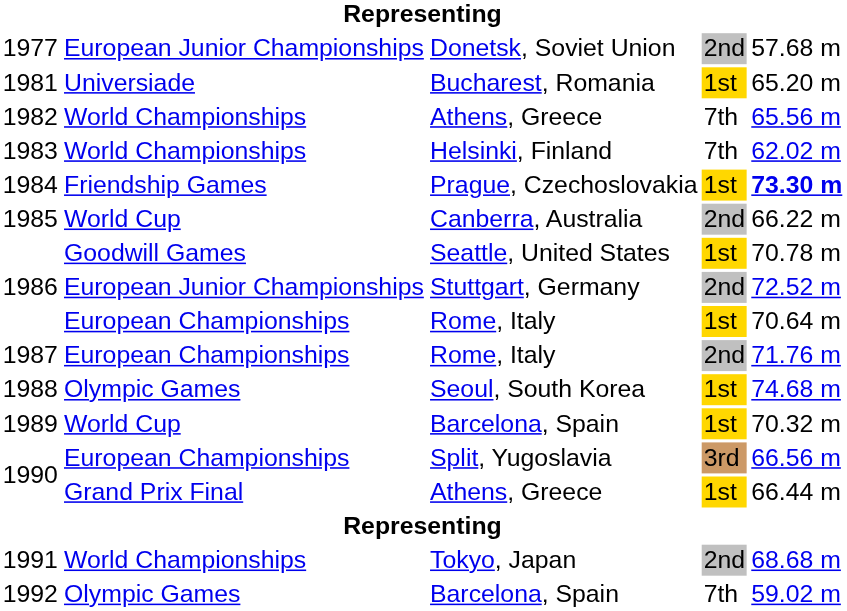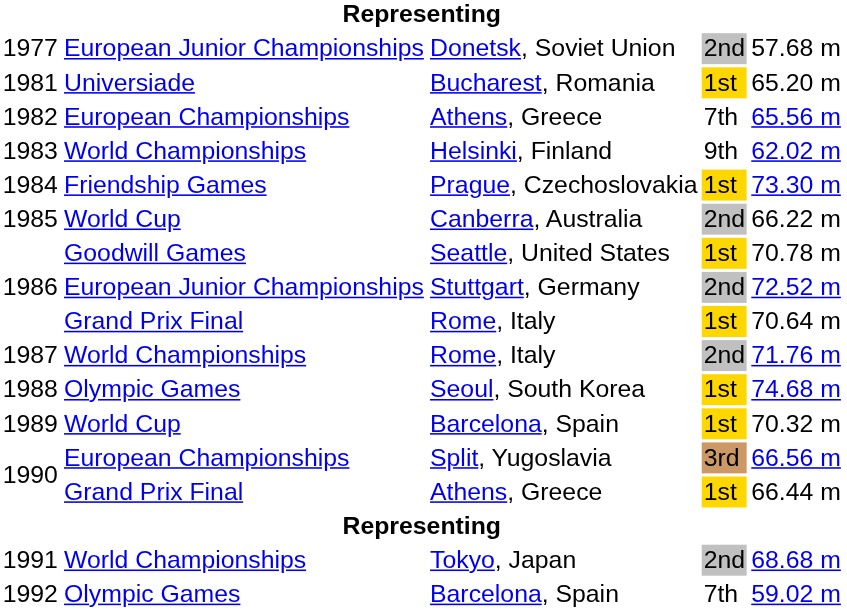 <table>
 <tr>
 <th colspan=6>Representing </th>
 </tr>
 <tr>
 <td>1977</td>
 <td><a href='#'>European Junior Championships</a></td>
 <td><a href='#'>Donetsk</a>, Soviet Union</td>
 <td bgcolor=silver>2nd</td>
 <td>57.68 m</td>
 </tr>
 <tr>
 <td>1981</td>
 <td><a href='#'>Universiade</a></td>
 <td><a href='#'>Bucharest</a>, Romania</td>
 <td bgcolor=gold>1st</td>
 <td>65.20 m</td>
 </tr>
 <tr>
 <td>1982</td>
-<td><a href='#'>World Championships</a></td>
+<td><a href='#'>European Championships</a></td>
 <td><a href='#'>Athens</a>, Greece</td>
 <td>7th</td>
 <td><a href='#'>65.56 m</a></td>
 </tr>
 <tr>
 <td>1983</td>
 <td><a href='#'>World Championships</a></td>
 <td><a href='#'>Helsinki</a>, Finland</td>
-<td>7th</td>
+<td>9th</td>
 <td><a href='#'>62.02 m</a></td>
 </tr>
 <tr>
 <td>1984</td>
 <td><a href='#'>Friendship Games</a></td>
 <td><a href='#'>Prague</a>, Czechoslovakia</td>
 <td bgcolor=gold>1st</td>
-<td><strong><a href='#'>73.30 m</a></strong></td>
+<td><a href='#'>73.30 m</a></td>
 </tr>
 <tr>
 <td>1985</td>
 <td><a href='#'>World Cup</a></td>
 <td><a href='#'>Canberra</a>, Australia</td>
 <td bgcolor=silver>2nd</td>
 <td>66.22 m</td>
 </tr>
 <tr>
 <td rowspan=3>1986</td>
 <td><a href='#'>Goodwill Games</a></td>
 <td><a href='#'>Seattle</a>, United States</td>
 <td bgcolor=gold>1st</td>
 <td>70.78 m</td>
 </tr>
 <tr>
 <td><a href='#'>European Junior Championships</a></td>
 <td><a href='#'>Stuttgart</a>, Germany</td>
 <td bgcolor=silver>2nd</td>
 <td><a href='#'>72.52 m</a></td>
 </tr>
 <tr>
-<td><a href='#'>European Championships</a></td>
+<td><a href='#'>Grand Prix Final</a></td>
 <td><a href='#'>Rome</a>, Italy</td>
 <td bgcolor=gold>1st</td>
 <td>70.64 m</td>
 </tr>
 <tr>
 <td>1987</td>
-<td><a href='#'>European Championships</a></td>
+<td><a href='#'>World Championships</a></td>
 <td><a href='#'>Rome</a>, Italy</td>
 <td bgcolor=silver>2nd</td>
 <td><a href='#'>71.76 m</a></td>
 </tr>
 <tr>
 <td>1988</td>
 <td><a href='#'>Olympic Games</a></td>
 <td><a href='#'>Seoul</a>, South Korea</td>
 <td bgcolor=gold>1st</td>
 <td><a href='#'>74.68 m</a></td>
 </tr>
 <tr>
 <td>1989</td>
 <td><a href='#'>World Cup</a></td>
 <td><a href='#'>Barcelona</a>, Spain</td>
 <td bgcolor=gold>1st</td>
 <td>70.32 m</td>
 </tr>
 <tr>
 <td rowspan=2>1990</td>
 <td><a href='#'>European Championships</a></td>
 <td><a href='#'>Split</a>, Yugoslavia</td>
 <td bgcolor=cc9966>3rd</td>
 <td><a href='#'>66.56 m</a></td>
 </tr>
 <tr>
 <td><a href='#'>Grand Prix Final</a></td>
 <td><a href='#'>Athens</a>, Greece</td>
 <td bgcolor=gold>1st</td>
 <td>66.44 m</td>
 </tr>
 <tr>
 <th colspan=6>Representing </th>
 </tr>
 <tr>
 <td>1991</td>
 <td><a href='#'>World Championships</a></td>
 <td><a href='#'>Tokyo</a>, Japan</td>
 <td bgcolor=silver>2nd</td>
 <td><a href='#'>68.68 m</a></td>
 </tr>
 <tr>
 <td>1992</td>
 <td><a href='#'>Olympic Games</a></td>
 <td><a href='#'>Barcelona</a>, Spain</td>
 <td>7th</td>
 <td><a href='#'>59.02 m</a></td>
 </tr>
 </table>
